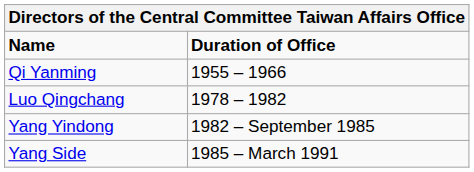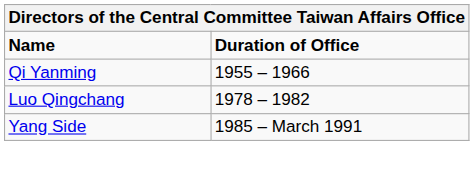 <table class="wikitable">
 <tr>
 <th colspan="2">Directors of the Central Committee Taiwan Affairs Office</th>
 </tr>
 <tr>
 <td><strong>Name</strong></td>
 <td><strong>Duration of Office</strong></td>
 </tr>
 <tr>
 <td><a href='#'>Qi Yanming</a></td>
 <td>1955 – 1966</td>
 </tr>
 <tr>
 <td><a href='#'>Luo Qingchang</a></td>
 <td>1978 – 1982</td>
 </tr>
 <tr>
-<td><a href='#'>Yang Yindong</a></td>
-<td>1982 – September 1985</td>
-</tr>
-<tr>
 <td><a href='#'>Yang Side</a></td>
 <td>1985 – March 1991</td>
 </tr>
 </table>
